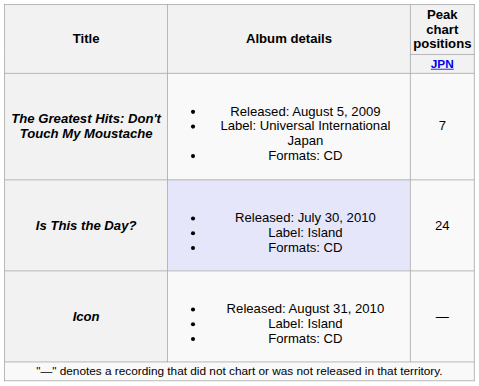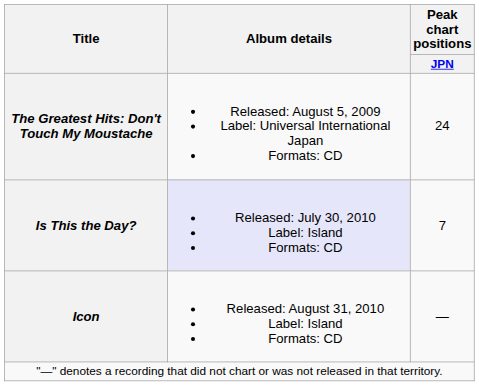 <table class="wikitable plainrowheaders" style="text-align:center;">
 <tr>
 <th scope="col" rowspan="2" style="width:12em;">Title</th>
 <th scope="col" rowspan="2" style="width:18em;">Album details</th>
 <th scope="col" colspan="1">Peak chart positions</th>
 </tr>
 <tr>
 <th scope="col" style="width:3em;font-size:90%;"><a href='#'>JPN</a></th>
 </tr>
 <tr>
 <th scope="row"><em>The Greatest Hits: Don't Touch My Moustache</em></th>
 <td><br><ul><li>Released: August 5, 2009</li><li>Label: Universal International Japan</li><li>Formats: CD</li></ul></td>
-<td>7</td>
+<td>24</td>
 </tr>
 <tr>
 <th scope="row"><em>Is This the Day?</em></th>
 <td style="background: lavender;"><br><ul><li>Released: July 30, 2010</li><li>Label: Island</li><li>Formats: CD</li></ul></td>
-<td>24</td>
+<td>7</td>
 </tr>
 <tr>
 <th scope="row"><em>Icon</em></th>
 <td><br><ul><li>Released: August 31, 2010</li><li>Label: Island</li><li>Formats: CD</li></ul></td>
 <td>—</td>
 </tr>
 <tr>
 <td colspan="4" style="font-size:90%">"—" denotes a recording that did not chart or was not released in that territory.</td>
 </tr>
 </table>
